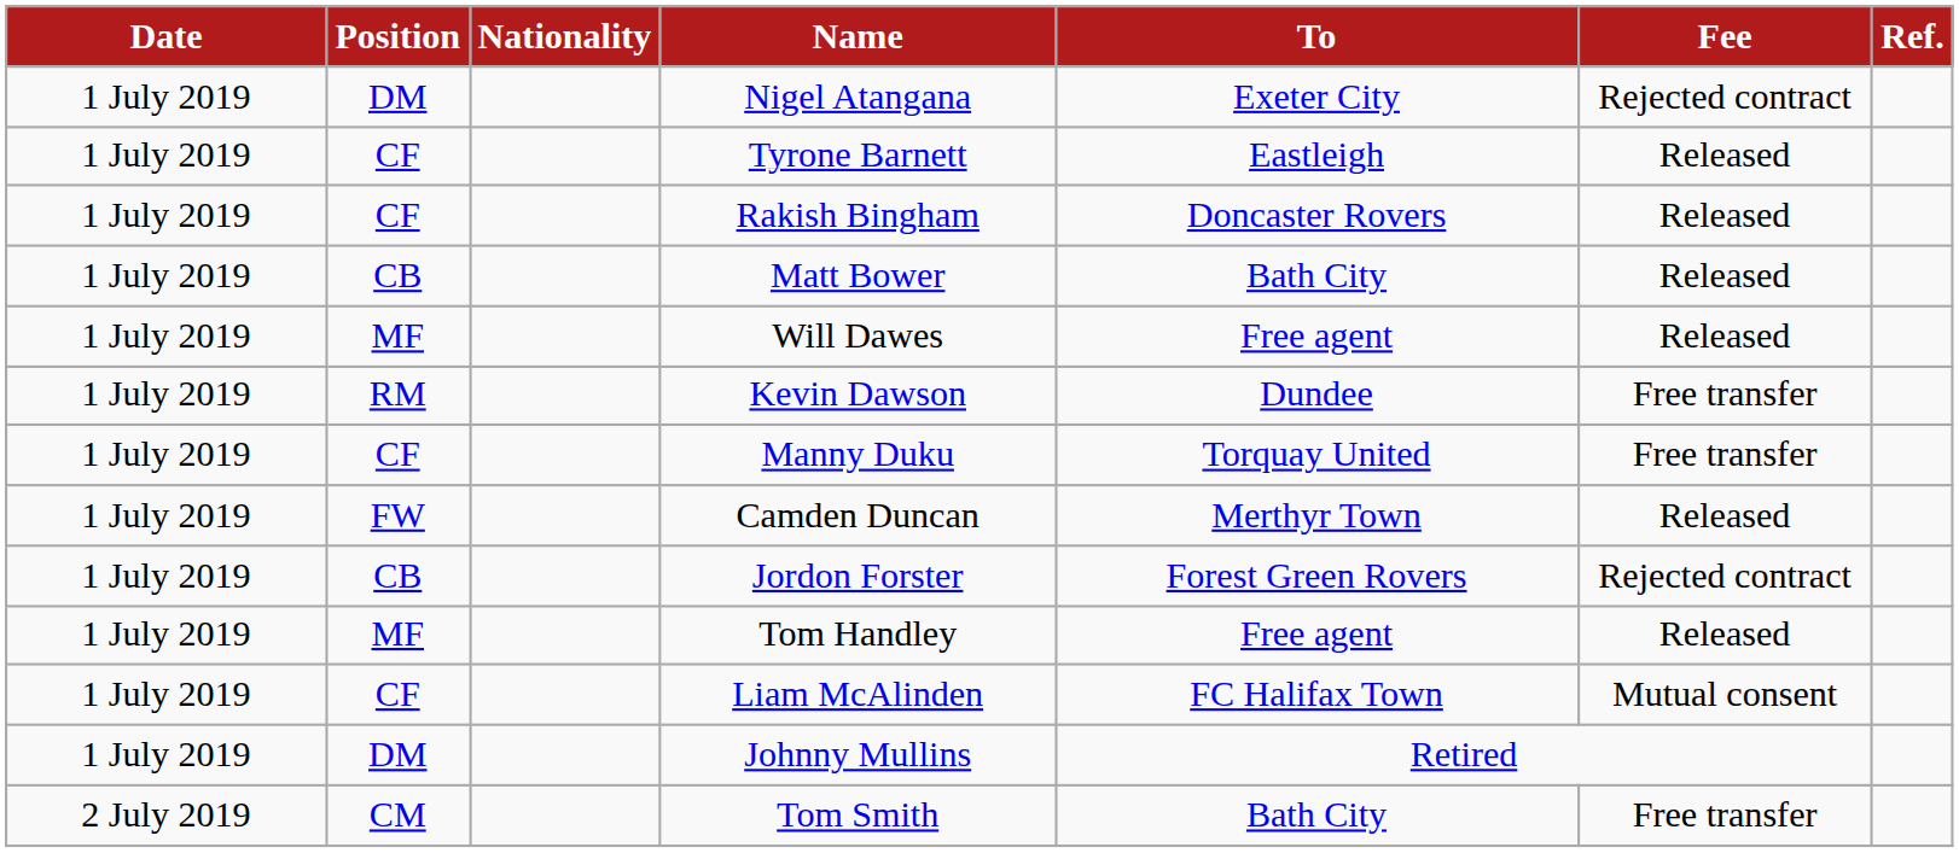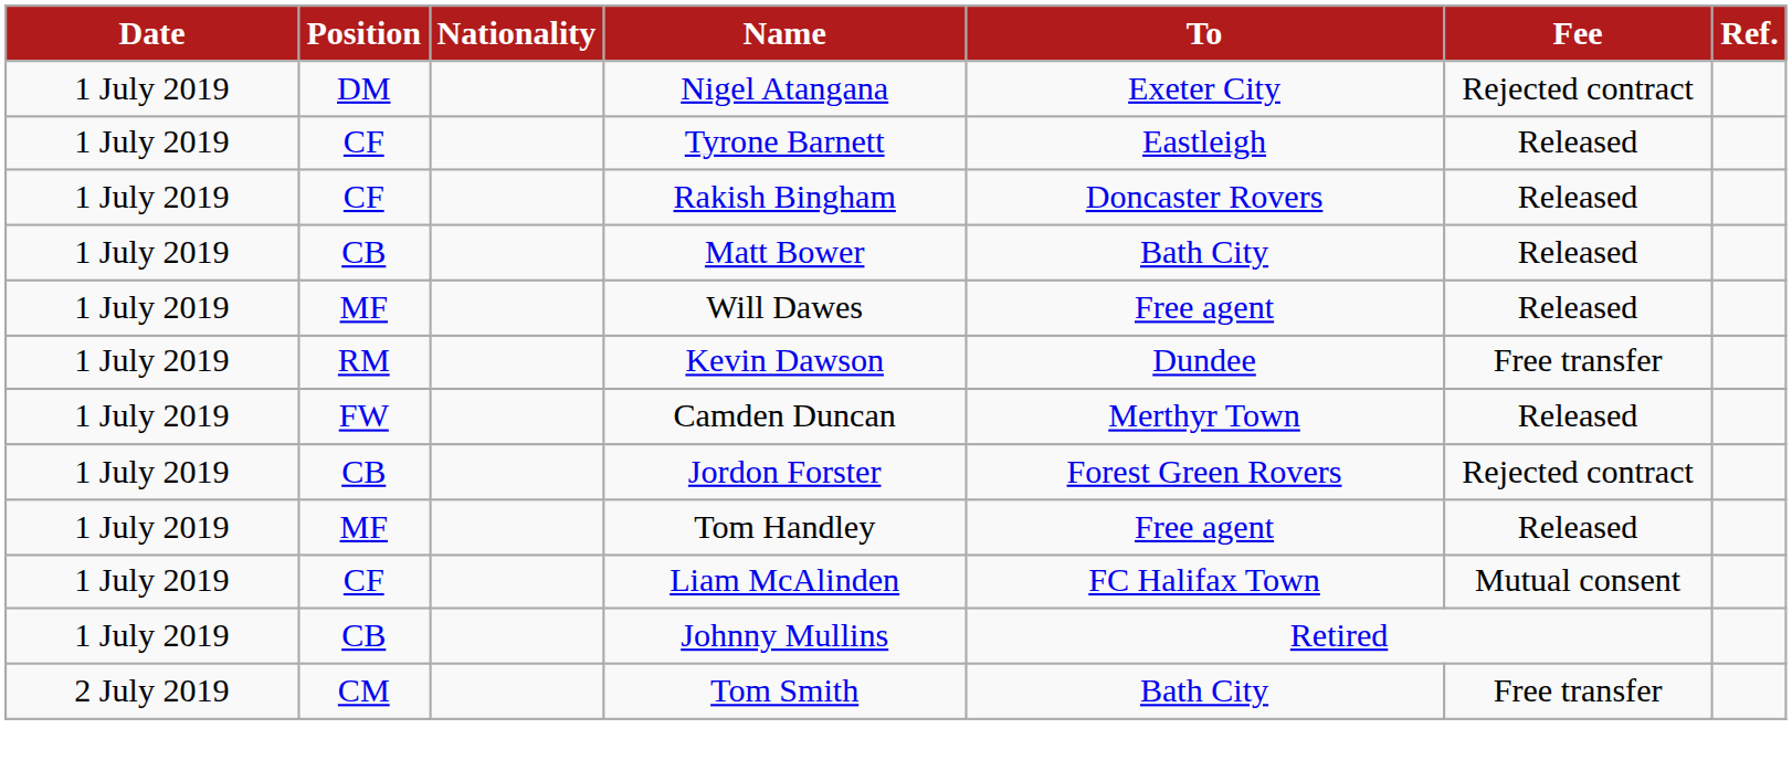 <table class="wikitable"  style="text-align:center; font-size:90%; ">
 <tr>
 <th style="background:#B11B1B; color:#FFFFFF; width:120px;">Date</th>
 <th style="background:#B11B1B; color:#FFFFFF; width:50px;">Position</th>
 <th style="background:#B11B1B; color:#FFFFFF; width:50px;">Nationality</th>
 <th style="background:#B11B1B; color:#FFFFFF; width:150px;">Name</th>
 <th style="background:#B11B1B; color:#FFFFFF; width:200px;">To</th>
 <th style="background:#B11B1B; color:#FFFFFF; width:110px;">Fee</th>
 <th style="background:#B11B1B; color:#FFFFFF; width:25px;">Ref.</th>
 </tr>
 <tr>
 <td>1 July 2019</td>
 <td><a href='#'>DM</a></td>
 <td></td>
 <td><a href='#'>Nigel Atangana</a></td>
 <td> <a href='#'>Exeter City</a></td>
 <td>Rejected contract</td>
 <td></td>
 </tr>
 <tr>
 <td>1 July 2019</td>
 <td><a href='#'>CF</a></td>
 <td></td>
 <td><a href='#'>Tyrone Barnett</a></td>
 <td> <a href='#'>Eastleigh</a></td>
 <td>Released</td>
 <td></td>
 </tr>
 <tr>
 <td>1 July 2019</td>
 <td><a href='#'>CF</a></td>
 <td></td>
 <td><a href='#'>Rakish Bingham</a></td>
 <td> <a href='#'>Doncaster Rovers</a></td>
 <td>Released</td>
 <td></td>
 </tr>
 <tr>
 <td>1 July 2019</td>
 <td><a href='#'>CB</a></td>
 <td></td>
 <td><a href='#'>Matt Bower</a></td>
 <td> <a href='#'>Bath City</a></td>
 <td>Released</td>
 <td></td>
 </tr>
 <tr>
 <td>1 July 2019</td>
 <td><a href='#'>MF</a></td>
 <td></td>
 <td>Will Dawes</td>
 <td> <a href='#'>Free agent</a></td>
 <td>Released</td>
 <td></td>
 </tr>
 <tr>
 <td>1 July 2019</td>
 <td><a href='#'>RM</a></td>
 <td></td>
 <td><a href='#'>Kevin Dawson</a></td>
 <td> <a href='#'>Dundee</a></td>
 <td>Free transfer</td>
 <td></td>
 </tr>
 <tr>
 <td>1 July 2019</td>
-<td><a href='#'>CF</a></td>
-<td></td>
-<td><a href='#'>Manny Duku</a></td>
-<td> <a href='#'>Torquay United</a></td>
-<td>Free transfer</td>
-<td></td>
-</tr>
-<tr>
-<td>1 July 2019</td>
 <td><a href='#'>FW</a></td>
 <td></td>
 <td>Camden Duncan</td>
 <td> <a href='#'>Merthyr Town</a></td>
 <td>Released</td>
 <td></td>
 </tr>
 <tr>
 <td>1 July 2019</td>
 <td><a href='#'>CB</a></td>
 <td></td>
 <td><a href='#'>Jordon Forster</a></td>
 <td> <a href='#'>Forest Green Rovers</a></td>
 <td>Rejected contract</td>
 <td></td>
 </tr>
 <tr>
 <td>1 July 2019</td>
 <td><a href='#'>MF</a></td>
 <td></td>
 <td>Tom Handley</td>
 <td> <a href='#'>Free agent</a></td>
 <td>Released</td>
 <td></td>
 </tr>
 <tr>
 <td>1 July 2019</td>
 <td><a href='#'>CF</a></td>
 <td></td>
 <td><a href='#'>Liam McAlinden</a></td>
 <td> <a href='#'>FC Halifax Town</a></td>
 <td>Mutual consent</td>
 <td></td>
 </tr>
 <tr>
 <td>1 July 2019</td>
-<td><a href='#'>DM</a></td>
+<td><a href='#'>CB</a></td>
 <td></td>
 <td><a href='#'>Johnny Mullins</a></td>
 <td colspan=2><a href='#'>Retired</a></td>
 <td></td>
 </tr>
 <tr>
 <td>2 July 2019</td>
 <td><a href='#'>CM</a></td>
 <td></td>
 <td><a href='#'>Tom Smith</a></td>
 <td> <a href='#'>Bath City</a></td>
 <td>Free transfer</td>
 <td></td>
 </tr>
 </table>
